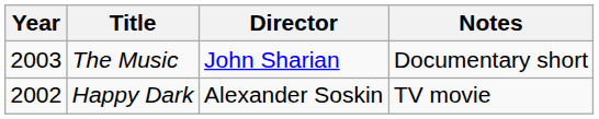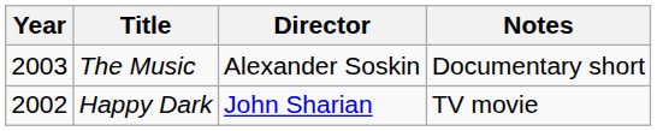 <table class="wikitable">
 <tr>
 <th>Year</th>
 <th>Title</th>
 <th>Director</th>
 <th>Notes</th>
 </tr>
 <tr>
 <td>2003</td>
 <td><em>The Music</em></td>
-<td><a href='#'>John Sharian</a></td>
+<td>Alexander Soskin</td>
 <td>Documentary short</td>
 </tr>
 <tr>
 <td>2002</td>
 <td><em>Happy Dark</em></td>
-<td>Alexander Soskin</td>
+<td><a href='#'>John Sharian</a></td>
 <td>TV movie</td>
 </tr>
 </table>
